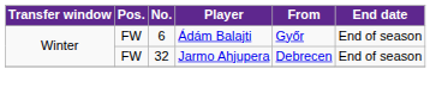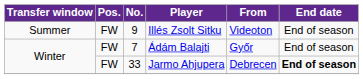 <table class="wikitable plainrowheaders sortable">
 <tr>
 <th style="background-color:#5E278E;color:white">Transfer window</th>
 <th style="background-color:#5E278E;color:white">Pos.</th>
 <th style="background-color:#5E278E;color:white">No.</th>
 <th style="background-color:#5E278E;color:white">Player</th>
 <th style="background-color:#5E278E;color:white">From</th>
 <th style="background-color:#5E278E;color:white">End date</th>
 </tr>
 <tr>
+<td style="text-align:center;">Summer</td>
+<td style=text-align:center;>FW</td>
+<td style=text-align:center;>9</td>
+<td style=text-align:left;> <a href='#'>Illés Zsolt Sitku</a></td>
+<td style=text-align:left;><a href='#'>Videoton</a></td>
+<td style=text-align:center;>End of season</td>
+</tr>
+<tr>
 <td rowspan="2" style="text-align:center;">Winter</td>
 <td style=text-align:center;>FW</td>
-<td style=text-align:center;>6</td>
+<td style=text-align:center;>7</td>
 <td style=text-align:left;> <a href='#'>Ádám Balajti</a></td>
 <td style=text-align:left;><a href='#'>Győr</a></td>
 <td style=text-align:center;>End of season</td>
 </tr>
 <tr>
 <td style=text-align:center;>FW</td>
-<td style=text-align:center;>32</td>
+<td style=text-align:center;>33</td>
 <td style=text-align:left;> <a href='#'>Jarmo Ahjupera</a></td>
 <td style=text-align:left;><a href='#'>Debrecen</a></td>
-<td style=text-align:center;>End of season</td>
+<td style=text-align:center;><strong>End of season</strong></td>
 </tr>
 <tr>
 </tr>
 </table>
